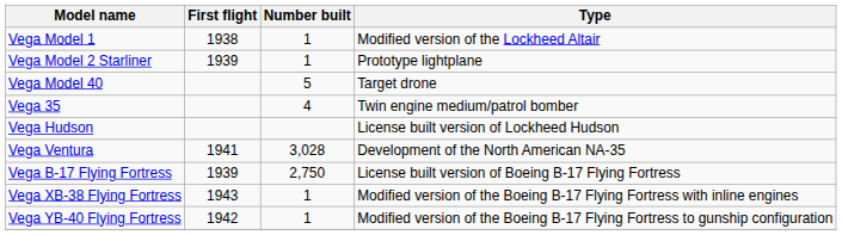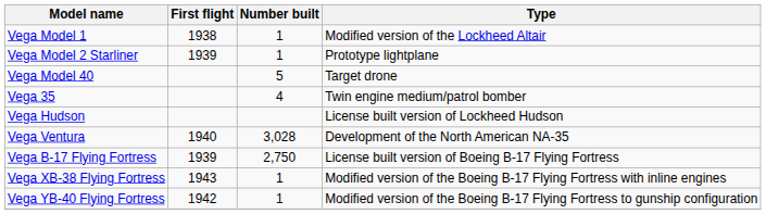 <table class="wikitable sortable">
 <tr>
 <th>Model name</th>
 <th>First flight</th>
 <th>Number built</th>
 <th>Type</th>
 </tr>
 <tr>
 <td align=left><a href='#'>Vega Model 1</a></td>
 <td align=center>1938</td>
 <td align=center>1</td>
 <td align=left>Modified version of the <a href='#'>Lockheed Altair</a></td>
 </tr>
 <tr>
 <td align=left><a href='#'>Vega Model 2 Starliner</a></td>
 <td align=center>1939</td>
 <td align=center>1</td>
 <td align=left>Prototype lightplane</td>
 </tr>
 <tr>
 <td align=left><a href='#'>Vega Model 40</a></td>
 <td align=center></td>
 <td align=center>5</td>
 <td align=left>Target drone</td>
 </tr>
 <tr>
 <td align=left><a href='#'>Vega 35</a></td>
 <td align=center></td>
 <td align=center>4</td>
 <td align=left>Twin engine medium/patrol bomber</td>
 </tr>
 <tr>
 <td align=left><a href='#'>Vega Hudson</a></td>
 <td align=center></td>
 <td align=center></td>
 <td align=left>License built version of Lockheed Hudson</td>
 </tr>
 <tr>
 <td align=left><a href='#'>Vega Ventura</a></td>
-<td align=center>1941</td>
+<td align=center>1940</td>
 <td align=center>3,028</td>
 <td align=left>Development of the North American NA-35</td>
 </tr>
 <tr>
 <td align=left><a href='#'>Vega B-17 Flying Fortress</a></td>
 <td align=center>1939</td>
 <td align=center>2,750</td>
 <td align=left>License built version of Boeing B-17 Flying Fortress</td>
 </tr>
 <tr>
 <td align=left><a href='#'>Vega XB-38 Flying Fortress</a></td>
 <td align=center>1943</td>
 <td align=center>1</td>
 <td align=left>Modified version of the Boeing B-17 Flying Fortress with inline engines</td>
 </tr>
 <tr>
 <td align=left><a href='#'>Vega YB-40 Flying Fortress</a></td>
 <td align=center>1942</td>
 <td align=center>1</td>
 <td align=left>Modified version of the Boeing B-17 Flying Fortress to gunship configuration</td>
 </tr>
 <tr>
 </tr>
 </table>
